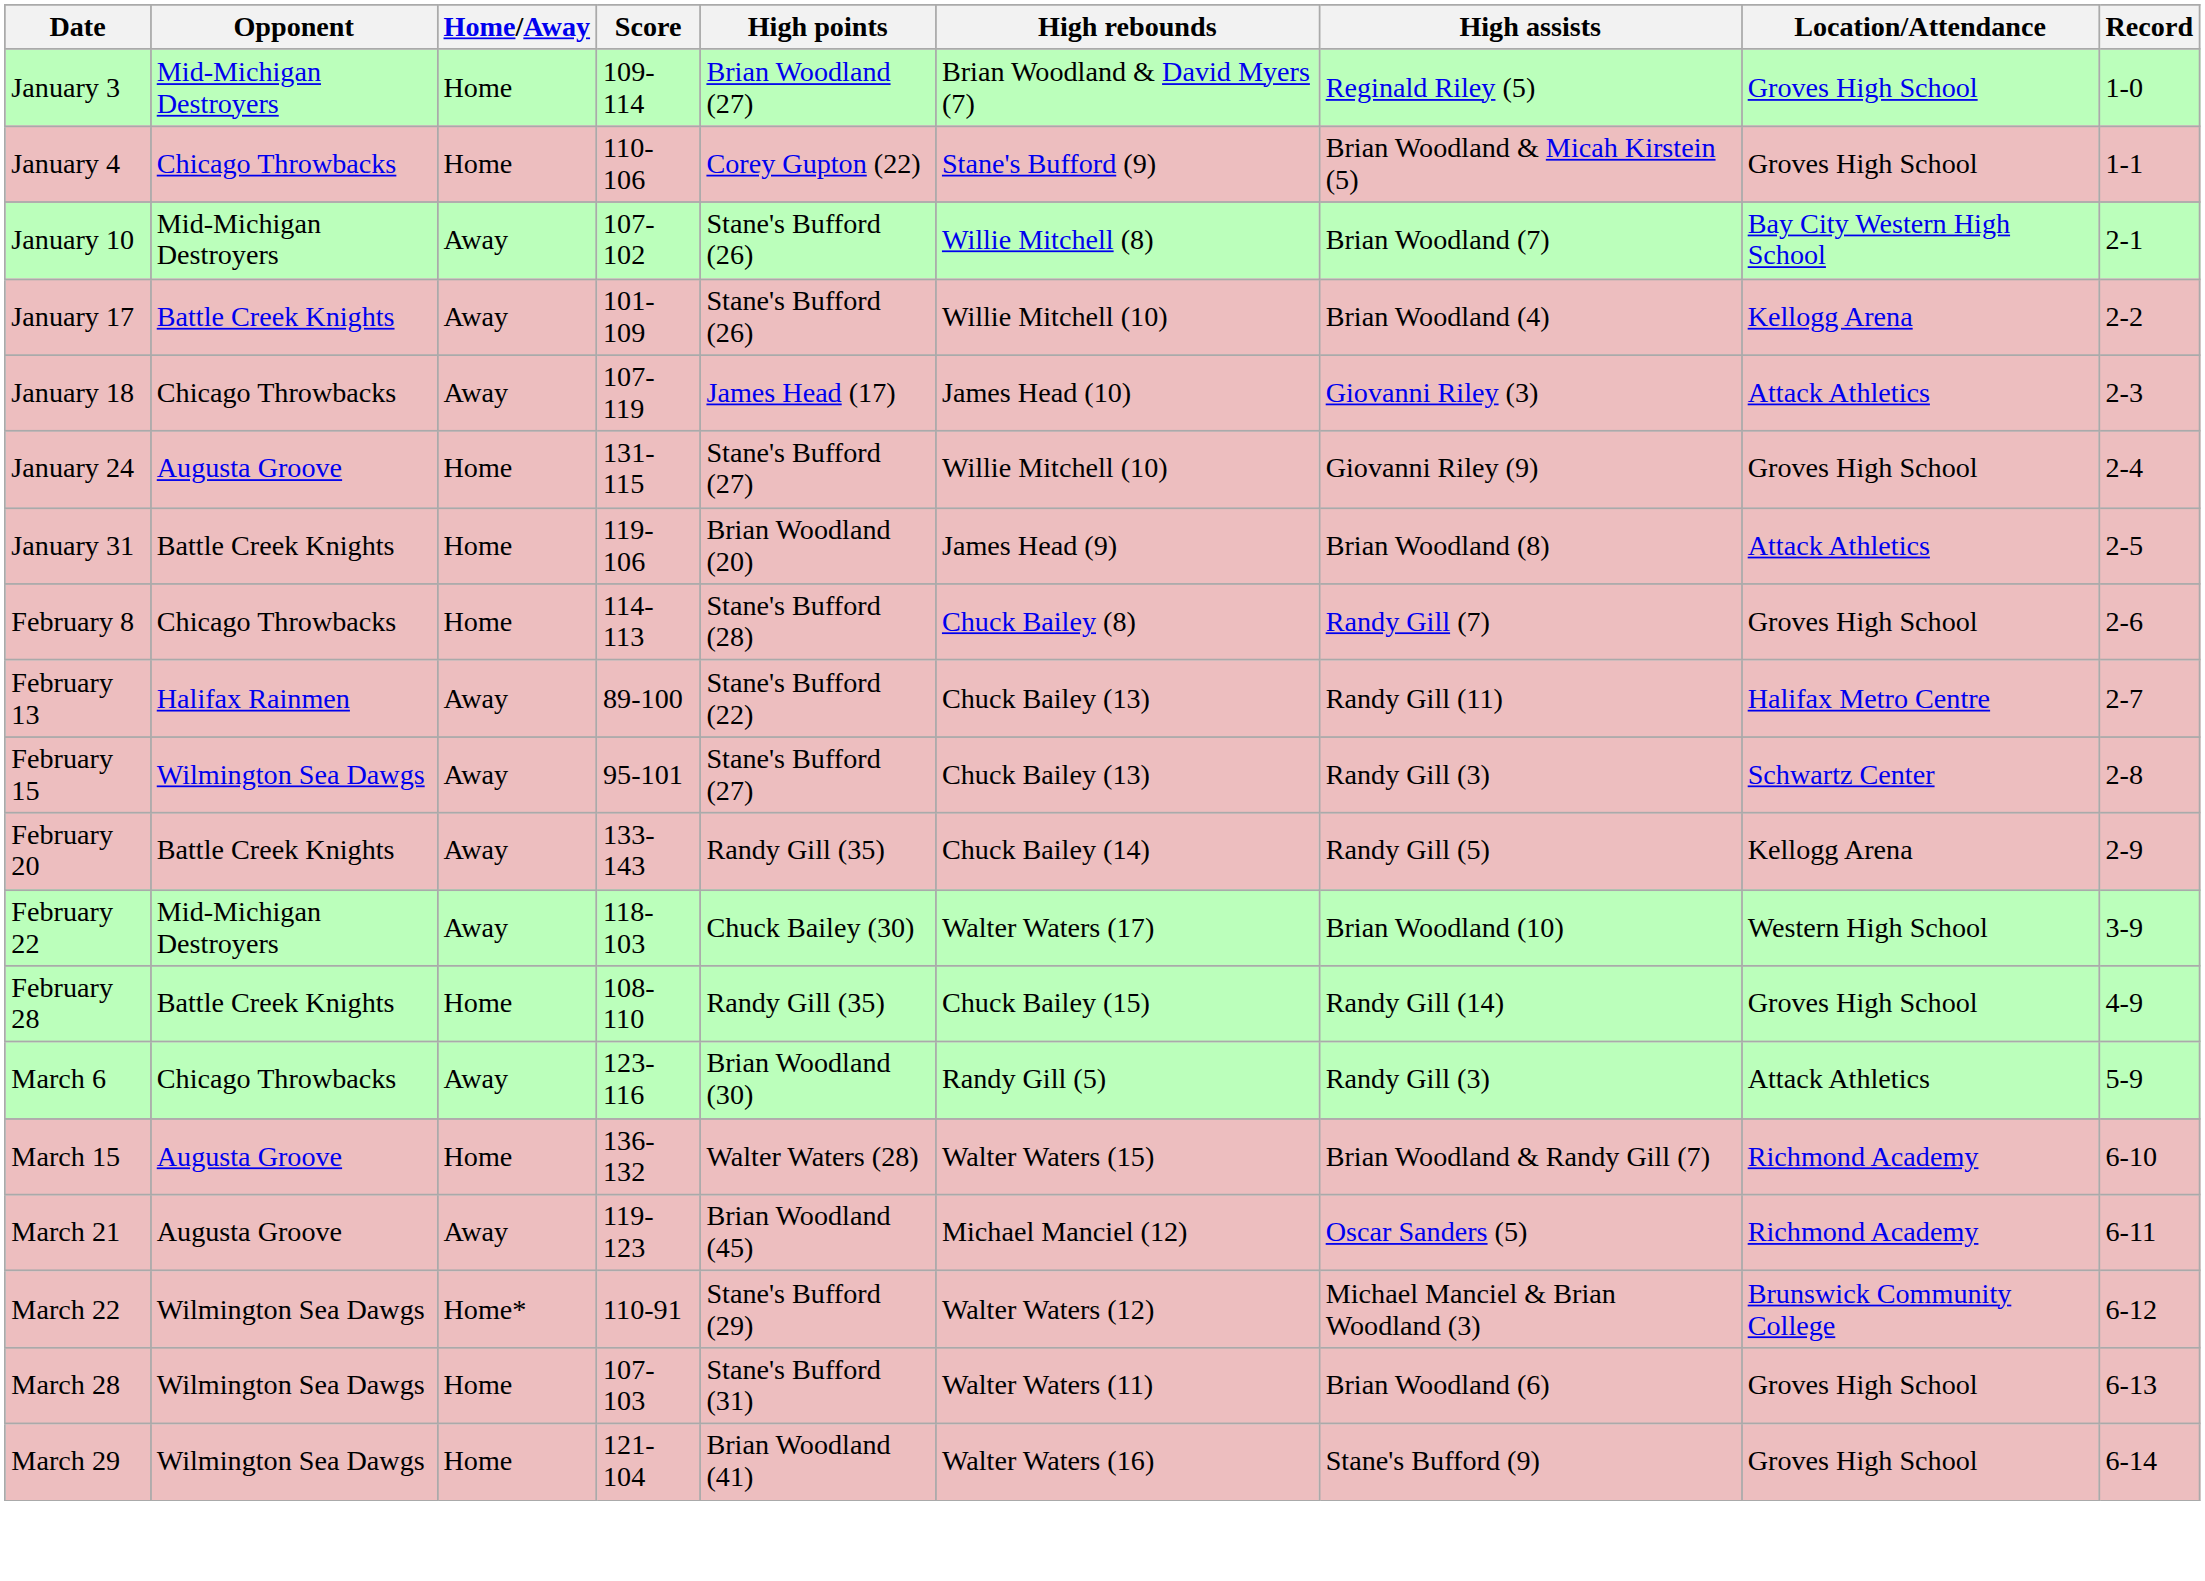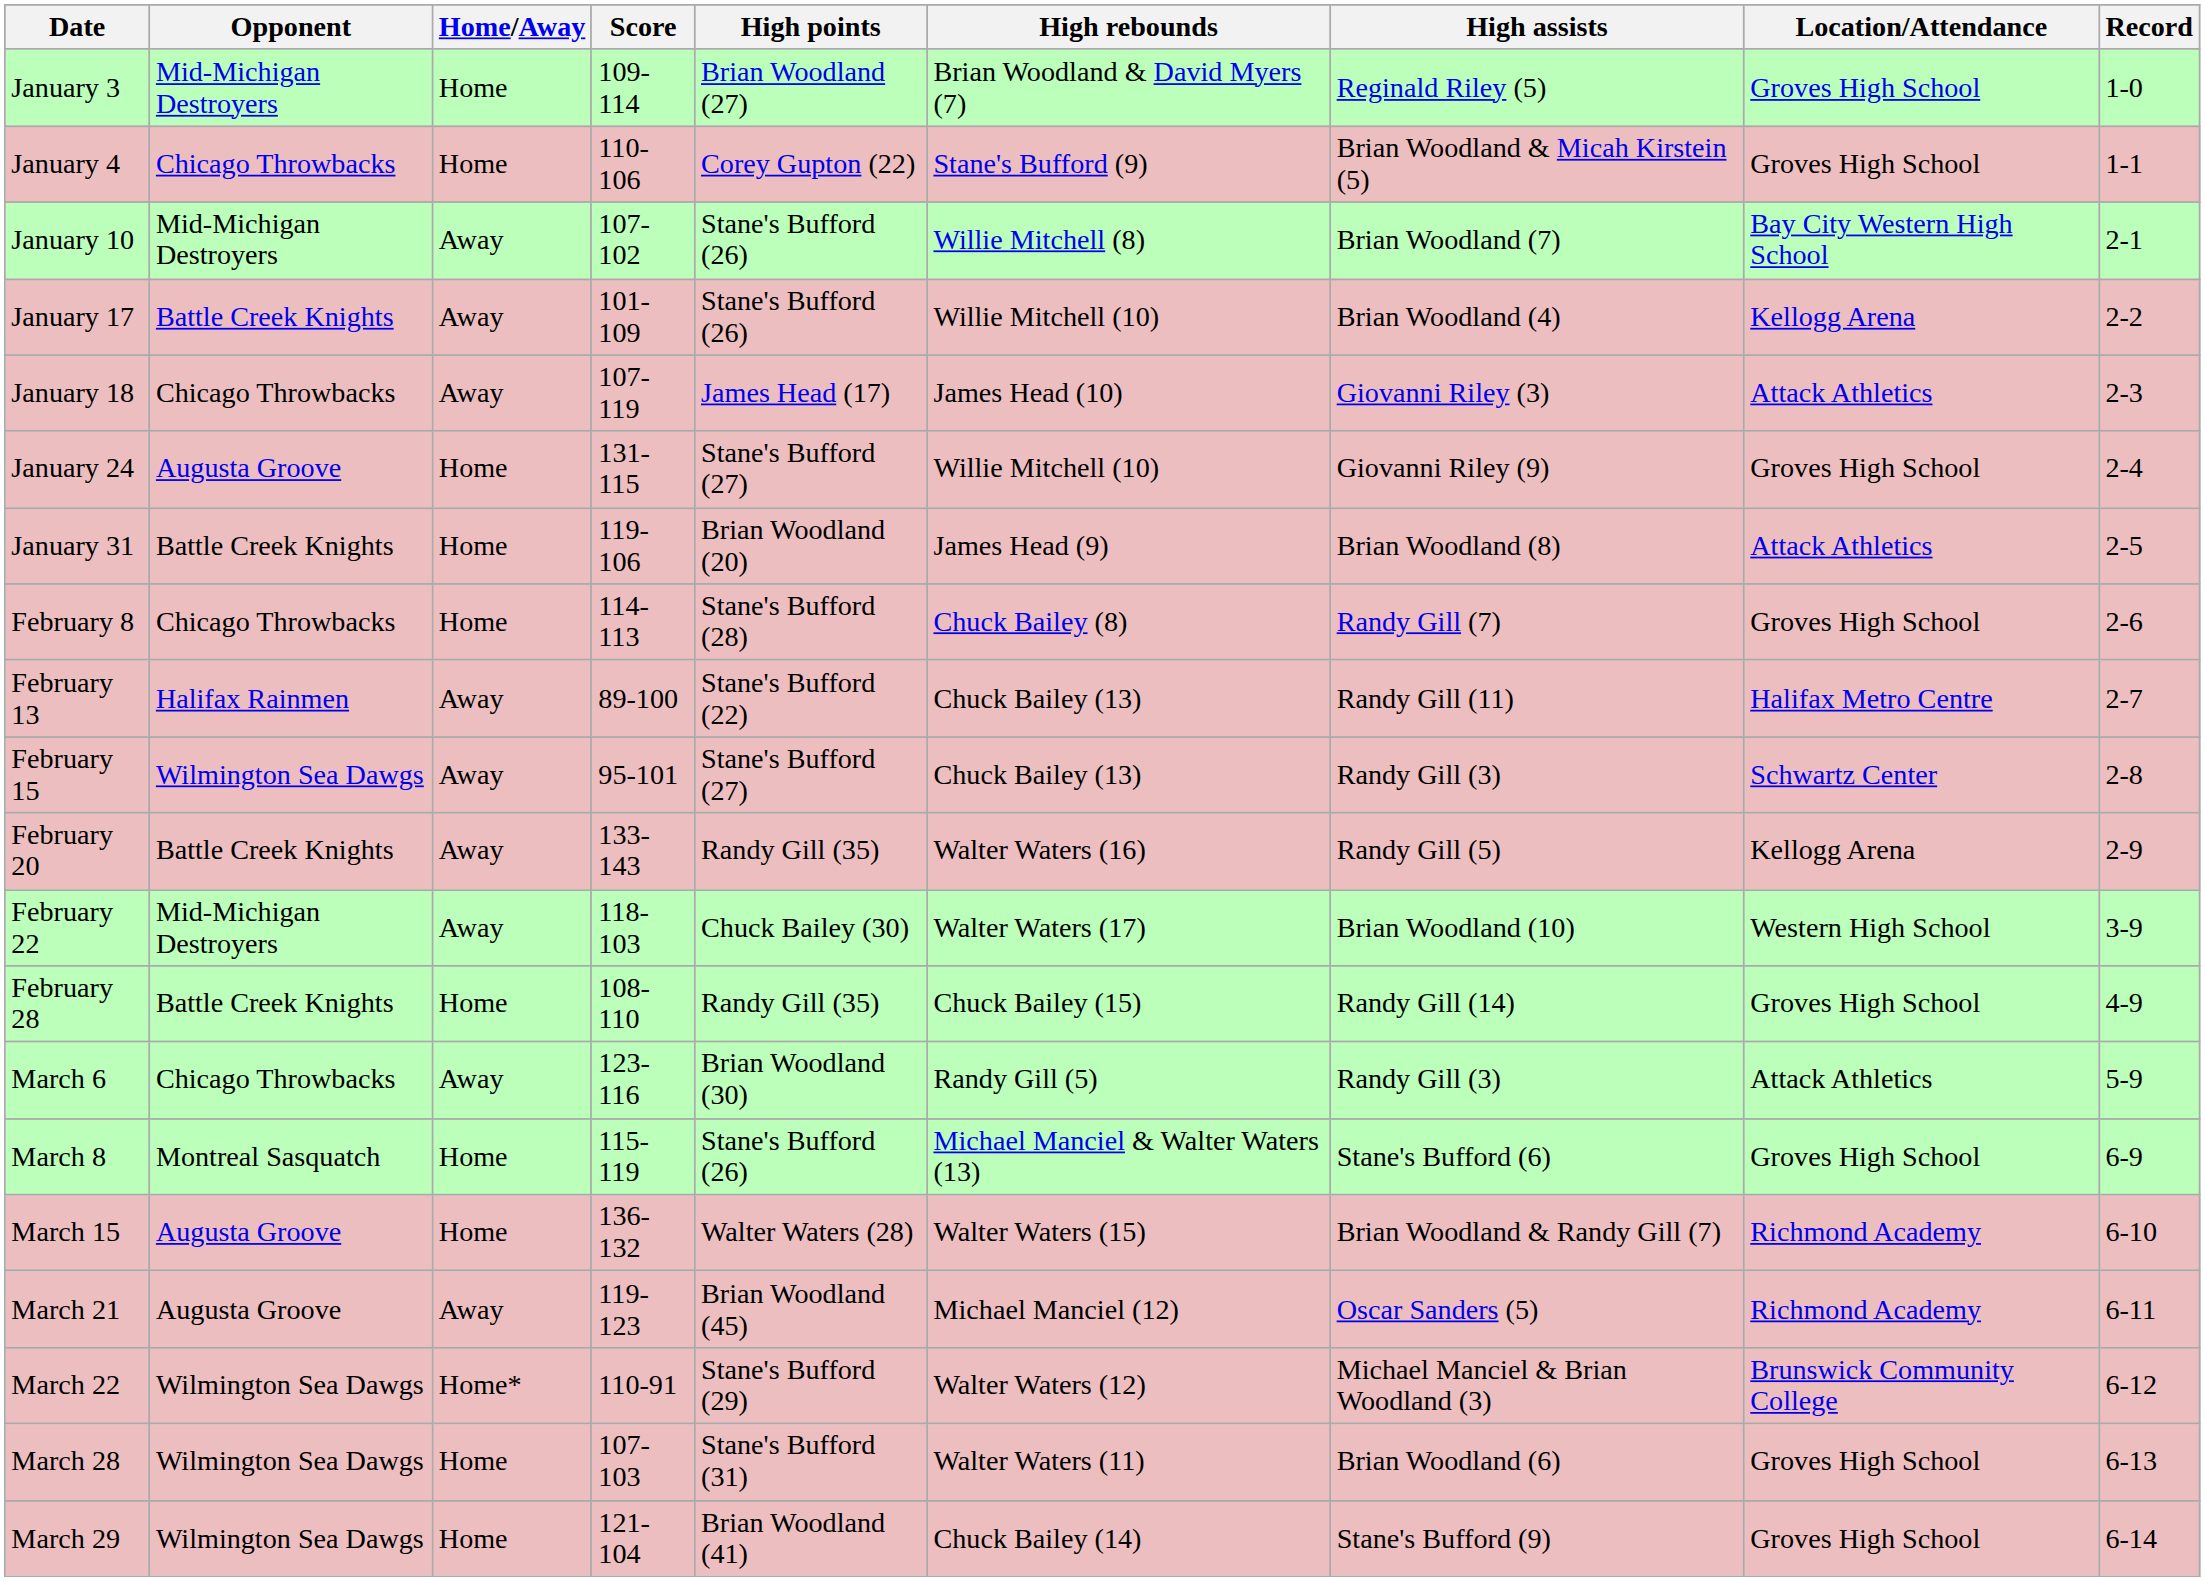 <table class="wikitable">
 <tr>
 <th>Date</th>
 <th>Opponent</th>
 <th><a href='#'>Home</a>/<a href='#'>Away</a></th>
 <th>Score</th>
 <th>High points</th>
 <th>High rebounds</th>
 <th>High assists</th>
 <th>Location/Attendance</th>
 <th>Record</th>
 </tr>
 <tr bgcolor="#bbffbb">
 <td>January 3</td>
 <td><a href='#'>Mid-Michigan Destroyers</a></td>
 <td>Home</td>
 <td>109-114</td>
 <td><a href='#'>Brian Woodland</a> (27)</td>
 <td>Brian Woodland & <a href='#'>David Myers</a> (7)</td>
 <td><a href='#'>Reginald Riley</a> (5)</td>
 <td><a href='#'>Groves High School</a></td>
 <td>1-0</td>
 </tr>
 <tr bgcolor="#edbebf">
 <td>January 4</td>
 <td><a href='#'>Chicago Throwbacks</a></td>
 <td>Home</td>
 <td>110-106</td>
 <td><a href='#'>Corey Gupton</a> (22)</td>
 <td><a href='#'>Stane's Bufford</a> (9)</td>
 <td>Brian Woodland & <a href='#'>Micah Kirstein</a> (5)</td>
 <td>Groves High School</td>
 <td>1-1</td>
 </tr>
 <tr bgcolor="#bbffbb">
 <td>January 10</td>
 <td>Mid-Michigan Destroyers</td>
 <td>Away</td>
 <td>107-102</td>
 <td>Stane's Bufford (26)</td>
 <td><a href='#'>Willie Mitchell</a> (8)</td>
 <td>Brian Woodland (7)</td>
 <td><a href='#'>Bay City Western High School</a></td>
 <td>2-1</td>
 </tr>
 <tr bgcolor="#edbebf">
 <td>January 17</td>
 <td><a href='#'>Battle Creek Knights</a></td>
 <td>Away</td>
 <td>101-109</td>
 <td>Stane's Bufford (26)</td>
 <td>Willie Mitchell (10)</td>
 <td>Brian Woodland (4)</td>
 <td><a href='#'>Kellogg Arena</a></td>
 <td>2-2</td>
 </tr>
 <tr bgcolor="#edbebf">
 <td>January 18</td>
 <td>Chicago Throwbacks</td>
 <td>Away</td>
 <td>107-119</td>
 <td><a href='#'>James Head</a> (17)</td>
 <td>James Head (10)</td>
 <td><a href='#'>Giovanni Riley</a> (3)</td>
 <td><a href='#'>Attack Athletics</a></td>
 <td>2-3</td>
 </tr>
 <tr bgcolor="#edbebf">
 <td>January 24</td>
 <td><a href='#'>Augusta Groove</a></td>
 <td>Home</td>
 <td>131-115</td>
 <td>Stane's Bufford (27)</td>
 <td>Willie Mitchell (10)</td>
 <td>Giovanni Riley (9)</td>
 <td>Groves High School</td>
 <td>2-4</td>
 </tr>
 <tr bgcolor="#edbebf">
 <td>January 31</td>
 <td>Battle Creek Knights</td>
 <td>Home</td>
 <td>119-106</td>
 <td>Brian Woodland (20)</td>
 <td>James Head (9)</td>
 <td>Brian Woodland (8)</td>
 <td><a href='#'>Attack Athletics</a></td>
 <td>2-5</td>
 </tr>
 <tr bgcolor="#edbebf">
 <td>February 8</td>
 <td>Chicago Throwbacks</td>
 <td>Home</td>
 <td>114-113</td>
 <td>Stane's Bufford (28)</td>
 <td><a href='#'>Chuck Bailey</a> (8)</td>
 <td><a href='#'>Randy Gill</a> (7)</td>
 <td>Groves High School</td>
 <td>2-6</td>
 </tr>
 <tr bgcolor="#edbebf">
 <td>February 13</td>
 <td><a href='#'>Halifax Rainmen</a></td>
 <td>Away</td>
 <td>89-100</td>
 <td>Stane's Bufford (22)</td>
 <td>Chuck Bailey (13)</td>
 <td>Randy Gill (11)</td>
 <td><a href='#'>Halifax Metro Centre</a></td>
 <td>2-7</td>
 </tr>
 <tr bgcolor="#edbebf">
 <td>February 15</td>
 <td><a href='#'>Wilmington Sea Dawgs</a></td>
 <td>Away</td>
 <td>95-101</td>
 <td>Stane's Bufford (27)</td>
 <td>Chuck Bailey (13)</td>
 <td>Randy Gill (3)</td>
 <td><a href='#'>Schwartz Center</a></td>
 <td>2-8</td>
 </tr>
 <tr bgcolor="#edbebf">
 <td>February 20</td>
 <td>Battle Creek Knights</td>
 <td>Away</td>
 <td>133-143</td>
 <td>Randy Gill (35)</td>
-<td>Chuck Bailey (14)</td>
+<td>Walter Waters (16)</td>
 <td>Randy Gill (5)</td>
 <td>Kellogg Arena</td>
 <td>2-9</td>
 </tr>
 <tr bgcolor="#bbffbb">
 <td>February 22</td>
 <td>Mid-Michigan Destroyers</td>
 <td>Away</td>
 <td>118-103</td>
 <td>Chuck Bailey (30)</td>
 <td>Walter Waters (17)</td>
 <td>Brian Woodland (10)</td>
 <td>Western High School</td>
 <td>3-9</td>
 </tr>
 <tr bgcolor="#bbffbb">
 <td>February 28</td>
 <td>Battle Creek Knights</td>
 <td>Home</td>
 <td>108-110</td>
 <td>Randy Gill (35)</td>
 <td>Chuck Bailey (15)</td>
 <td>Randy Gill (14)</td>
 <td>Groves High School</td>
 <td>4-9</td>
 </tr>
 <tr bgcolor="#bbffbb">
 <td>March 6</td>
 <td>Chicago Throwbacks</td>
 <td>Away</td>
 <td>123-116</td>
 <td>Brian Woodland (30)</td>
 <td>Randy Gill (5)</td>
 <td>Randy Gill (3)</td>
 <td>Attack Athletics</td>
 <td>5-9</td>
+</tr>
+<tr bgcolor="#bbffbb">
+<td>March 8</td>
+<td>Montreal Sasquatch</td>
+<td>Home</td>
+<td>115-119</td>
+<td>Stane's Bufford (26)</td>
+<td><a href='#'>Michael Manciel</a> & Walter Waters (13)</td>
+<td>Stane's Bufford (6)</td>
+<td>Groves High School</td>
+<td>6-9</td>
 </tr>
 <tr bgcolor="#edbebf">
 <td>March 15</td>
 <td><a href='#'>Augusta Groove</a></td>
 <td>Home</td>
 <td>136-132</td>
 <td>Walter Waters (28)</td>
 <td>Walter Waters (15)</td>
 <td>Brian Woodland & Randy Gill (7)</td>
 <td><a href='#'>Richmond Academy</a></td>
 <td>6-10</td>
 </tr>
 <tr bgcolor="#edbebf">
 <td>March 21</td>
 <td>Augusta Groove</td>
 <td>Away</td>
 <td>119-123</td>
 <td>Brian Woodland (45)</td>
 <td>Michael Manciel (12)</td>
 <td><a href='#'>Oscar Sanders</a> (5)</td>
 <td><a href='#'>Richmond Academy</a></td>
 <td>6-11</td>
 </tr>
 <tr bgcolor="#edbebf">
 <td>March 22</td>
 <td>Wilmington Sea Dawgs</td>
 <td>Home*</td>
 <td>110-91</td>
 <td>Stane's Bufford (29)</td>
 <td>Walter Waters (12)</td>
 <td>Michael Manciel & Brian Woodland (3)</td>
 <td><a href='#'>Brunswick Community College</a></td>
 <td>6-12</td>
 </tr>
 <tr bgcolor="#edbebf">
 <td>March 28</td>
 <td>Wilmington Sea Dawgs</td>
 <td>Home</td>
 <td>107-103</td>
 <td>Stane's Bufford (31)</td>
 <td>Walter Waters (11)</td>
 <td>Brian Woodland (6)</td>
 <td>Groves High School</td>
 <td>6-13</td>
 </tr>
 <tr bgcolor="#edbebf">
 <td>March 29</td>
 <td>Wilmington Sea Dawgs</td>
 <td>Home</td>
 <td>121-104</td>
 <td>Brian Woodland (41)</td>
-<td>Walter Waters (16)</td>
+<td>Chuck Bailey (14)</td>
 <td>Stane's Bufford (9)</td>
 <td>Groves High School</td>
 <td>6-14</td>
 </tr>
 </table>
